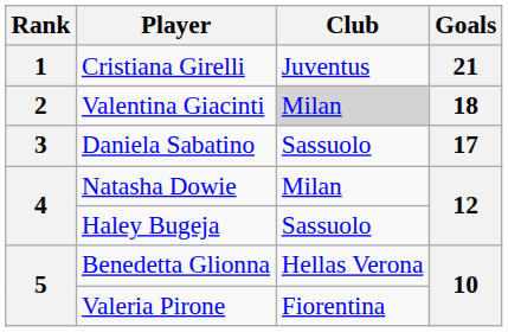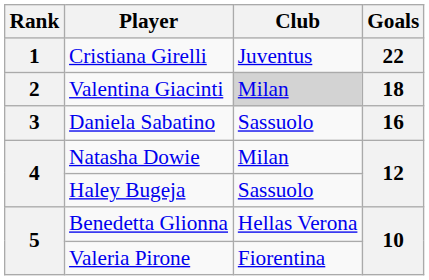 <table class="wikitable" style="text-align:center">
 <tr>
 <th>Rank</th>
 <th>Player</th>
 <th>Club</th>
 <th>Goals</th>
 </tr>
 <tr>
 <th>1</th>
 <td align="left"> <a href='#'>Cristiana Girelli</a></td>
 <td align="left"><a href='#'>Juventus</a></td>
-<th>21</th>
+<th>22</th>
 </tr>
 <tr>
 <th>2</th>
 <td align="left"> <a href='#'>Valentina Giacinti</a></td>
 <td align="left" style="background: lightgrey;"><a href='#'>Milan</a></td>
 <th>18</th>
 </tr>
 <tr>
 <th>3</th>
 <td align="left"> <a href='#'>Daniela Sabatino</a></td>
 <td align="left"><a href='#'>Sassuolo</a></td>
-<th>17</th>
+<th>16</th>
 </tr>
 <tr>
 <th rowspan=2>4</th>
 <td align="left"> <a href='#'>Natasha Dowie</a></td>
 <td align="left"><a href='#'>Milan</a></td>
 <th rowspan=2>12</th>
 </tr>
 <tr>
 <td align="left"> <a href='#'>Haley Bugeja</a></td>
 <td align="left"><a href='#'>Sassuolo</a></td>
 </tr>
 <tr>
 <th rowspan=2>5</th>
 <td align="left"> <a href='#'>Benedetta Glionna</a></td>
 <td align="left"><a href='#'>Hellas Verona</a></td>
 <th rowspan=2>10</th>
 </tr>
 <tr>
 <td align="left"> <a href='#'>Valeria Pirone</a></td>
 <td align="left"><a href='#'>Fiorentina</a></td>
 </tr>
 </table>
